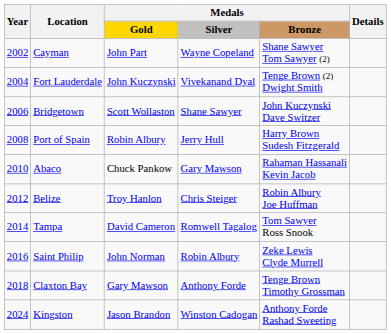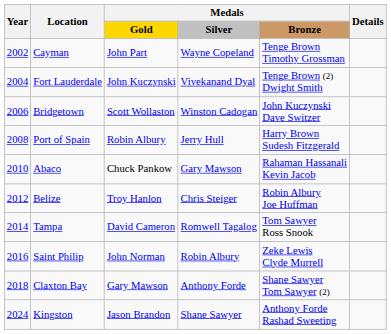 <table class="wikitable">
 <tr>
 <th rowspan="2">Year</th>
 <th rowspan="2">Location</th>
 <th colspan="3">Medals</th>
 <th rowspan="2">Details</th>
 </tr>
 <tr style="text-align:center;">
 <td bgcolor="gold"><strong>Gold</strong></td>
 <td bgcolor="silver"><strong>Silver</strong></td>
 <td bgcolor="cc9966"><strong>Bronze</strong></td>
 </tr>
 <tr>
 <td><a href='#'>2002</a></td>
 <td> <a href='#'>Cayman</a></td>
 <td> <a href='#'>John Part</a></td>
 <td> <a href='#'>Wayne Copeland</a></td>
-<td> <a href='#'>Shane Sawyer</a><br> <a href='#'>Tom Sawyer</a> <small>(2)</small></td>
+<td> <a href='#'>Tenge Brown</a><br> <a href='#'>Timothy Grossman</a></td>
 <td></td>
 </tr>
 <tr>
 <td><a href='#'>2004</a></td>
 <td> <a href='#'>Fort Lauderdale</a></td>
 <td> <a href='#'>John Kuczynski</a></td>
 <td> <a href='#'>Vivekanand Dyal</a></td>
 <td> <a href='#'>Tenge Brown</a> <small>(2)</small><br> <a href='#'>Dwight Smith</a></td>
 <td></td>
 </tr>
 <tr>
 <td><a href='#'>2006</a></td>
 <td> <a href='#'>Bridgetown</a></td>
 <td> <a href='#'>Scott Wollaston</a></td>
-<td> <a href='#'>Shane Sawyer</a></td>
+<td> <a href='#'>Winston Cadogan</a></td>
 <td> <a href='#'>John Kuczynski</a><br> <a href='#'>Dave Switzer</a></td>
 <td></td>
 </tr>
 <tr>
 <td><a href='#'>2008</a></td>
 <td> <a href='#'>Port of Spain</a></td>
 <td> <a href='#'>Robin Albury</a></td>
 <td> <a href='#'>Jerry Hull</a></td>
 <td> <a href='#'>Harry Brown</a><br> <a href='#'>Sudesh Fitzgerald</a></td>
 <td></td>
 </tr>
 <tr>
 <td><a href='#'>2010</a></td>
 <td> <a href='#'>Abaco</a></td>
 <td> Chuck Pankow</td>
 <td> <a href='#'>Gary Mawson</a></td>
 <td> <a href='#'>Rahaman Hassanali</a><br> <a href='#'>Kevin Jacob</a></td>
 <td></td>
 </tr>
 <tr>
 <td><a href='#'>2012</a></td>
 <td> <a href='#'>Belize</a></td>
 <td> <a href='#'>Troy Hanlon</a></td>
 <td> <a href='#'>Chris Steiger</a></td>
 <td> <a href='#'>Robin Albury</a><br> <a href='#'>Joe Huffman</a></td>
 <td></td>
 </tr>
 <tr>
 <td><a href='#'>2014</a></td>
 <td> <a href='#'>Tampa</a></td>
 <td> <a href='#'>David Cameron</a></td>
 <td> <a href='#'>Romwell Tagalog</a></td>
 <td> <a href='#'>Tom Sawyer</a><br> Ross Snook</td>
 <td></td>
 </tr>
 <tr>
 <td><a href='#'>2016</a></td>
 <td> <a href='#'>Saint Philip</a></td>
 <td> <a href='#'>John Norman</a></td>
 <td> <a href='#'>Robin Albury</a></td>
 <td> <a href='#'>Zeke Lewis</a><br> <a href='#'>Clyde Murrell</a></td>
 <td></td>
 </tr>
 <tr>
 <td><a href='#'>2018</a></td>
 <td> <a href='#'>Claxton Bay</a></td>
 <td> <a href='#'>Gary Mawson</a></td>
 <td> <a href='#'>Anthony Forde</a></td>
-<td> <a href='#'>Tenge Brown</a><br> <a href='#'>Timothy Grossman</a></td>
+<td> <a href='#'>Shane Sawyer</a><br> <a href='#'>Tom Sawyer</a> <small>(2)</small></td>
 <td></td>
 </tr>
 <tr>
 <td><a href='#'>2024</a></td>
 <td> <a href='#'>Kingston</a></td>
 <td> <a href='#'>Jason Brandon</a></td>
-<td> <a href='#'>Winston Cadogan</a></td>
+<td> <a href='#'>Shane Sawyer</a></td>
 <td> <a href='#'>Anthony Forde</a><br> <a href='#'>Rashad Sweeting</a></td>
 <td></td>
 </tr>
 </table>
